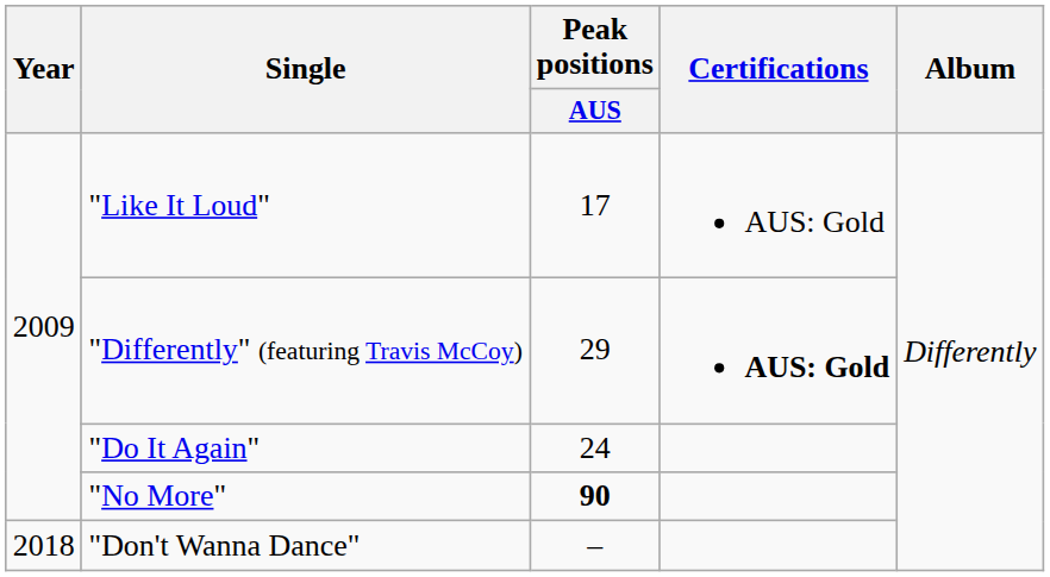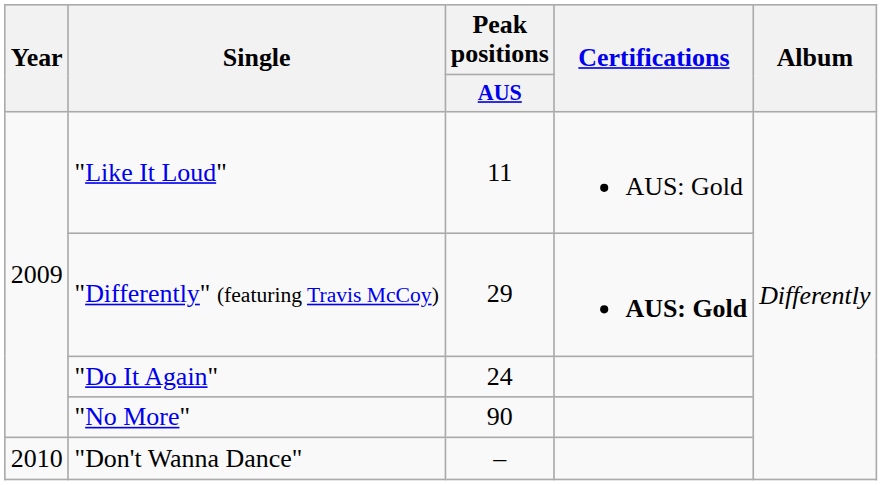 <table class="wikitable">
 <tr>
 <th rowspan="2">Year</th>
 <th rowspan="2">Single</th>
 <th>Peak positions</th>
 <th rowspan="2"><a href='#'>Certifications</a></th>
 <th rowspan="2">Album</th>
 </tr>
 <tr>
 <th width="40" style="font-size:85%;"><a href='#'>AUS</a><br></th>
 </tr>
 <tr>
 <td style="text-align:center;" rowspan="4">2009</td>
 <td align="left">"<a href='#'>Like It Loud</a>"</td>
-<td style="text-align:center;">17</td>
+<td style="text-align:center;">11</td>
 <td><br><ul><li>AUS: Gold</li></ul></td>
 <td rowspan="5"><em>Differently</em></td>
 </tr>
 <tr>
 <td align="left">"<a href='#'>Differently</a>" <small>(featuring <a href='#'>Travis McCoy</a>)</small></td>
 <td style="text-align:center;">29</td>
 <td><strong><br><ul><li>AUS: Gold</li></ul></strong></td>
 </tr>
 <tr>
 <td align="left">"<a href='#'>Do It Again</a>"</td>
 <td style="text-align:center;">24</td>
 <td></td>
 </tr>
 <tr>
 <td align="left">"<a href='#'>No More</a>"</td>
-<td style="text-align:center;"><strong>90</strong></td>
+<td style="text-align:center;">90</td>
 <td></td>
 </tr>
 <tr>
-<td align="center">2018</td>
+<td align="center">2010</td>
 <td align="left">"Don't Wanna Dance"</td>
 <td style="text-align:center;">–</td>
 <td></td>
 </tr>
 </table>
